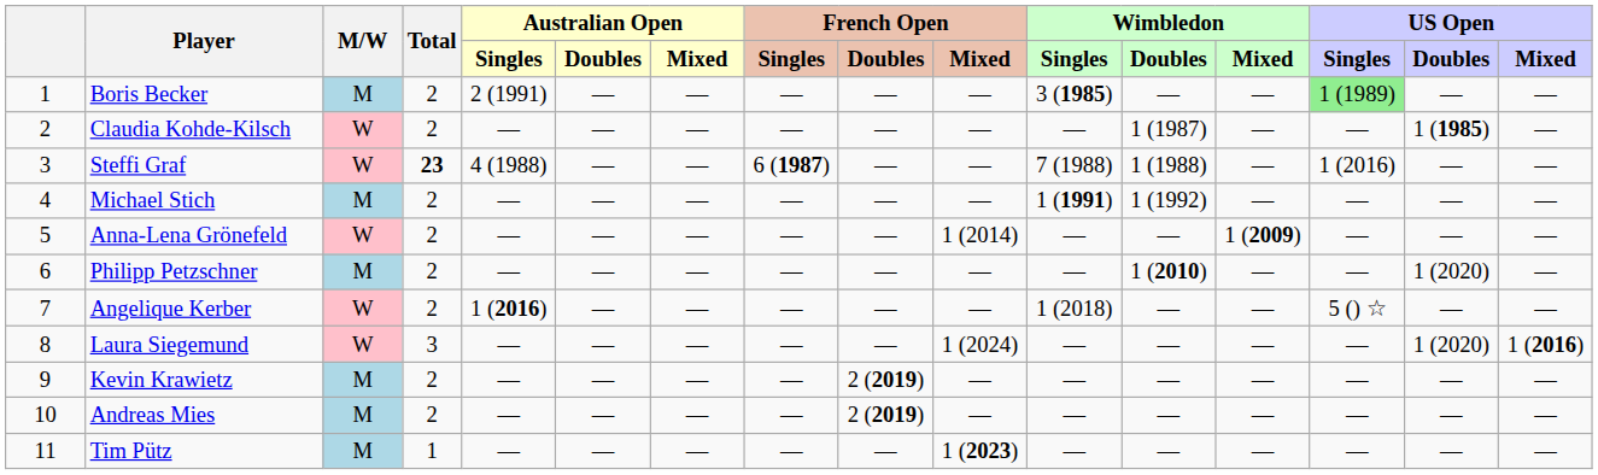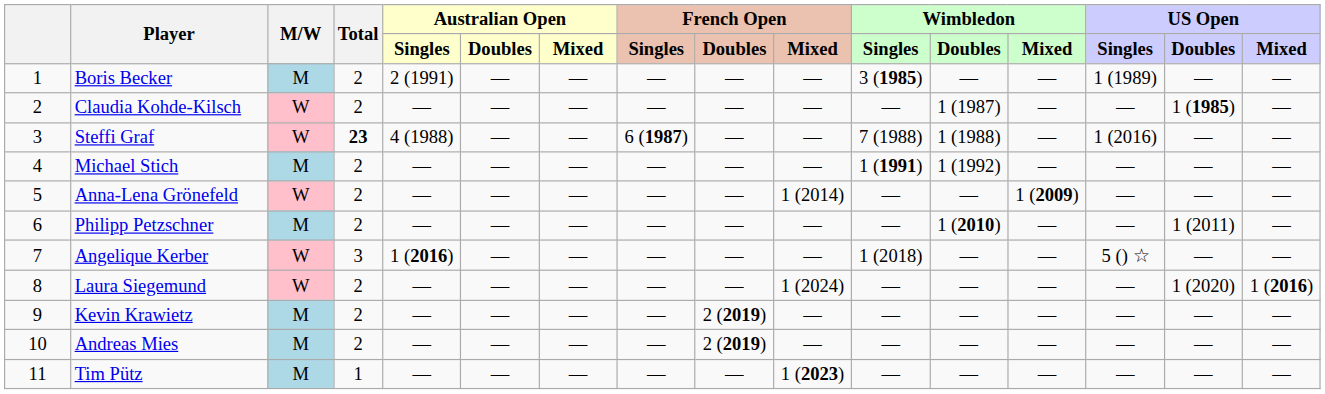 <table class="wikitable mw-datatable sortable" style="text-align:center;">
 <tr>
 <th data-sort-type="number" width="5%" rowspan="2"></th>
 <th width="15%" rowspan="2">Player</th>
 <th width="5%"  rowspan="2">M/W</th>
 <th rowspan="2">Total</th>
 <th colspan="3" style="background:#ffc;">Australian Open</th>
 <th colspan="3" style="background:#ebc2af;">French Open</th>
 <th colspan="3" style="background:#cfc;">Wimbledon</th>
 <th colspan="3" style="background:#ccf;">US Open</th>
 </tr>
 <tr>
 <th style="background:#ffc; width:60px;">Singles</th>
 <th style="background:#ffc; width:60px;">Doubles</th>
 <th style="background:#ffc; width:60px;">Mixed</th>
 <th style="background:#ebc2af; width:60px;">Singles</th>
 <th style="background:#ebc2af; width:60px;">Doubles</th>
 <th style="background:#ebc2af; width:60px;">Mixed</th>
 <th style="background:#cfc; width:60px;">Singles</th>
 <th style="background:#cfc; width:60px;">Doubles</th>
 <th style="background:#cfc; width:60px;">Mixed</th>
 <th style="background:#ccf; width:60px;">Singles</th>
 <th style="background:#ccf; width:60px;">Doubles</th>
 <th style="background:#ccf; width:60px;">Mixed</th>
 </tr>
 <tr>
 <td>1</td>
 <td style="text-align:left"><a href='#'>Boris Becker</a></td>
 <td style="background:lightblue;">M</td>
 <td>2</td>
 <td>2 (1991)</td>
 <td>—</td>
 <td>—</td>
 <td>—</td>
 <td>—</td>
 <td>—</td>
 <td>3 (<strong>1985</strong>)</td>
 <td>—</td>
 <td>—</td>
-<td style="background: lightgreen;">1 (1989)</td>
+<td>1 (1989)</td>
 <td>—</td>
 <td>—</td>
 </tr>
 <tr>
 <td>2</td>
 <td style="text-align:left"><a href='#'>Claudia Kohde-Kilsch</a></td>
 <td style="background:pink;">W</td>
 <td>2</td>
 <td>—</td>
 <td>—</td>
 <td>—</td>
 <td>—</td>
 <td>—</td>
 <td>—</td>
 <td>—</td>
 <td>1 (1987)</td>
 <td>—</td>
 <td>—</td>
 <td>1 (<strong>1985</strong>)</td>
 <td>—</td>
 </tr>
 <tr>
 <td>3</td>
 <td style="text-align:left"><a href='#'>Steffi Graf</a></td>
 <td style="background:pink;">W</td>
 <td><strong>23</strong></td>
 <td>4 (1988)</td>
 <td>—</td>
 <td>—</td>
 <td>6 (<strong>1987</strong>)</td>
 <td>—</td>
 <td>—</td>
 <td>7 (1988)</td>
 <td>1 (1988)</td>
 <td>—</td>
 <td>1 (2016)</td>
 <td>—</td>
 <td>—</td>
 </tr>
 <tr>
 <td>4</td>
 <td style="text-align:left"><a href='#'>Michael Stich</a></td>
 <td style="background:lightblue;">M</td>
 <td>2</td>
 <td>—</td>
 <td>—</td>
 <td>—</td>
 <td>—</td>
 <td>—</td>
 <td>—</td>
 <td>1 (<strong>1991</strong>)</td>
 <td>1 (1992)</td>
 <td>—</td>
 <td>—</td>
 <td>—</td>
 <td>—</td>
 </tr>
 <tr>
 <td>5</td>
 <td style="text-align:left"><a href='#'>Anna-Lena Grönefeld</a></td>
 <td style="background:pink;">W</td>
 <td>2</td>
 <td>—</td>
 <td>—</td>
 <td>—</td>
 <td>—</td>
 <td>—</td>
 <td>1 (2014)</td>
 <td>—</td>
 <td>—</td>
 <td>1 (<strong>2009</strong>)</td>
 <td>—</td>
 <td>—</td>
 <td>—</td>
 </tr>
 <tr>
 <td>6</td>
 <td style="text-align:left"><a href='#'>Philipp Petzschner</a></td>
 <td style="background:lightblue;">M</td>
 <td>2</td>
 <td>—</td>
 <td>—</td>
 <td>—</td>
 <td>—</td>
 <td>—</td>
 <td>—</td>
 <td>—</td>
 <td>1 (<strong>2010</strong>)</td>
 <td>—</td>
 <td>—</td>
-<td>1 (2020)</td>
+<td>1 (2011)</td>
 <td>—</td>
 </tr>
 <tr>
 <td>7</td>
 <td style="text-align:left"><a href='#'>Angelique Kerber</a></td>
 <td style="background:pink;">W</td>
-<td>2</td>
+<td>3</td>
 <td>1 (<strong>2016</strong>)</td>
 <td>—</td>
 <td>—</td>
 <td>—</td>
 <td>—</td>
 <td>—</td>
 <td>1 (2018)</td>
 <td>—</td>
 <td>—</td>
 <td>5 () ☆</td>
 <td>—</td>
 <td>—</td>
 </tr>
 <tr>
 <td>8</td>
 <td style="text-align:left"><a href='#'>Laura Siegemund</a></td>
 <td style="background:pink;">W</td>
-<td>3</td>
+<td>2</td>
 <td>—</td>
 <td>—</td>
 <td>—</td>
 <td>—</td>
 <td>—</td>
 <td>1 (2024)</td>
 <td>—</td>
 <td>—</td>
 <td>—</td>
 <td>—</td>
 <td>1 (2020)</td>
 <td>1 (<strong>2016</strong>)</td>
 </tr>
 <tr>
 <td>9</td>
 <td style="text-align:left"><a href='#'>Kevin Krawietz</a></td>
 <td style="background:lightblue;">M</td>
 <td>2</td>
 <td>—</td>
 <td>—</td>
 <td>—</td>
 <td>—</td>
 <td>2 (<strong>2019</strong>)</td>
 <td>—</td>
 <td>—</td>
 <td>—</td>
 <td>—</td>
 <td>—</td>
 <td>—</td>
 <td>—</td>
 </tr>
 <tr>
 <td>10</td>
 <td style="text-align:left"><a href='#'>Andreas Mies</a></td>
 <td style="background:lightblue;">M</td>
 <td>2</td>
 <td>—</td>
 <td>—</td>
 <td>—</td>
 <td>—</td>
 <td>2 (<strong>2019</strong>)</td>
 <td>—</td>
 <td>—</td>
 <td>—</td>
 <td>—</td>
 <td>—</td>
 <td>—</td>
 <td>—</td>
 </tr>
 <tr>
 <td>11</td>
 <td style="text-align:left"><a href='#'>Tim Pütz</a></td>
 <td style="background:lightblue;">M</td>
 <td>1</td>
 <td>—</td>
 <td>—</td>
 <td>—</td>
 <td>—</td>
 <td>—</td>
 <td>1 (<strong>2023</strong>)</td>
 <td>—</td>
 <td>—</td>
 <td>—</td>
 <td>—</td>
 <td>—</td>
 <td>—</td>
 </tr>
 </table>
